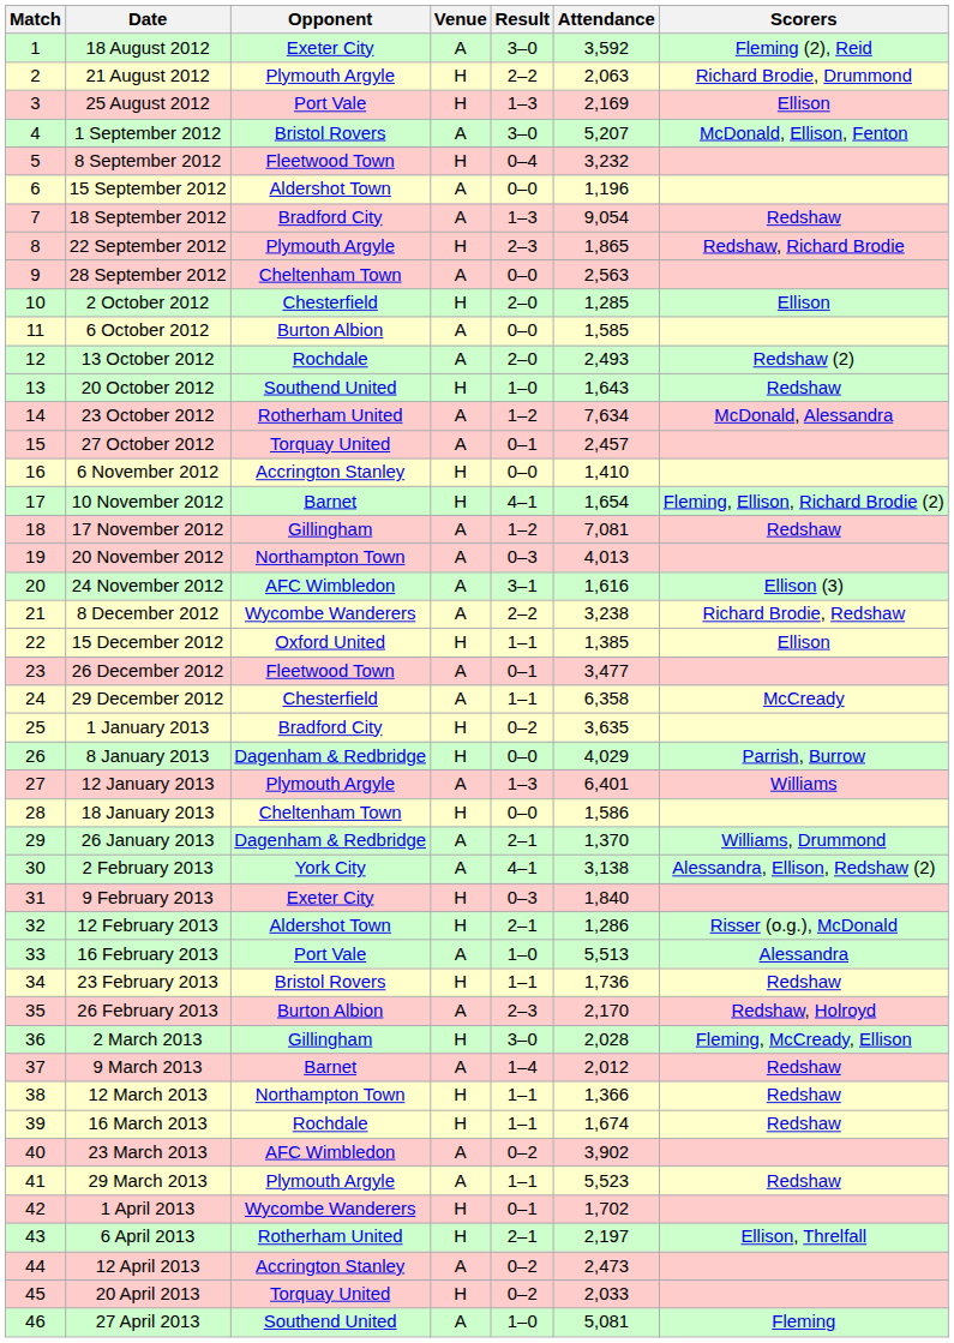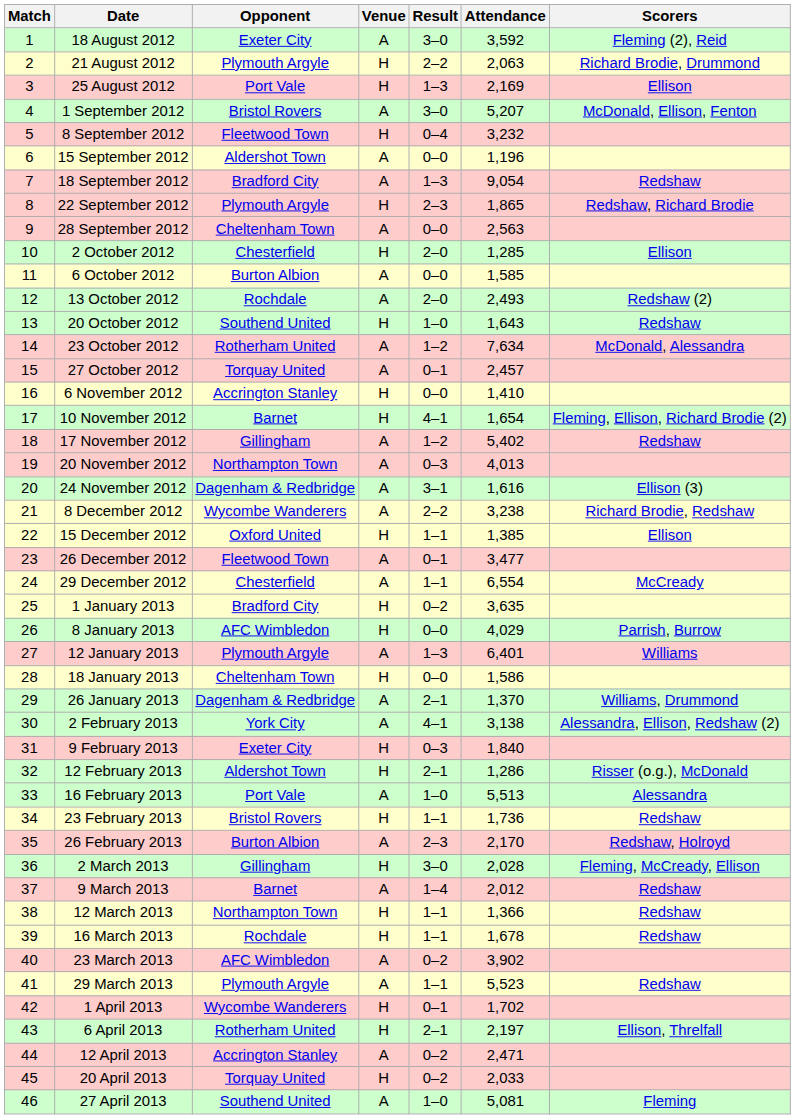 <table class="wikitable " style="font-size:100%; text-align:center">
 <tr>
 <th>Match</th>
 <th>Date</th>
 <th>Opponent</th>
 <th>Venue</th>
 <th>Result</th>
 <th>Attendance</th>
 <th>Scorers</th>
 </tr>
 <tr style="background: #CCFFCC;">
 <td>1</td>
 <td>18 August 2012</td>
 <td><a href='#'>Exeter City</a></td>
 <td>A</td>
 <td>3–0</td>
 <td>3,592</td>
 <td><a href='#'>Fleming</a> (2), <a href='#'>Reid</a></td>
 </tr>
 <tr style="background: #FFFFCC;">
 <td>2</td>
 <td>21 August 2012</td>
 <td><a href='#'>Plymouth Argyle</a></td>
 <td>H</td>
 <td>2–2</td>
 <td>2,063</td>
 <td><a href='#'>Richard Brodie</a>, <a href='#'>Drummond</a></td>
 </tr>
 <tr style="background: #FFCCCC;">
 <td>3</td>
 <td>25 August 2012</td>
 <td><a href='#'>Port Vale</a></td>
 <td>H</td>
 <td>1–3</td>
 <td>2,169</td>
 <td><a href='#'>Ellison</a></td>
 </tr>
 <tr style="background: #CCFFCC;">
 <td>4</td>
 <td>1 September 2012</td>
 <td><a href='#'>Bristol Rovers</a></td>
 <td>A</td>
 <td>3–0</td>
 <td>5,207</td>
 <td><a href='#'>McDonald</a>, <a href='#'>Ellison</a>, <a href='#'>Fenton</a></td>
 </tr>
 <tr style="background: #FFCCCC;">
 <td>5</td>
 <td>8 September 2012</td>
 <td><a href='#'>Fleetwood Town</a></td>
 <td>H</td>
 <td>0–4</td>
 <td>3,232</td>
 <td></td>
 </tr>
 <tr style="background: #FFFFCC;">
 <td>6</td>
 <td>15 September 2012</td>
 <td><a href='#'>Aldershot Town</a></td>
 <td>A</td>
 <td>0–0</td>
 <td>1,196</td>
 <td></td>
 </tr>
 <tr style="background: #FFCCCC;">
 <td>7</td>
 <td>18 September 2012</td>
 <td><a href='#'>Bradford City</a></td>
 <td>A</td>
 <td>1–3</td>
 <td>9,054</td>
 <td><a href='#'>Redshaw</a></td>
 </tr>
 <tr style="background: #FFCCCC;">
 <td>8</td>
 <td>22 September 2012</td>
 <td><a href='#'>Plymouth Argyle</a></td>
 <td>H</td>
 <td>2–3</td>
 <td>1,865</td>
 <td><a href='#'>Redshaw</a>, <a href='#'>Richard Brodie</a></td>
 </tr>
 <tr style="background: #FFCCCC;">
 <td>9</td>
 <td>28 September 2012</td>
 <td><a href='#'>Cheltenham Town</a></td>
 <td>A</td>
 <td>0–0</td>
 <td>2,563</td>
 <td></td>
 </tr>
 <tr style="background: #CCFFCC;">
 <td>10</td>
 <td>2 October 2012</td>
 <td><a href='#'>Chesterfield</a></td>
 <td>H</td>
 <td>2–0</td>
 <td>1,285</td>
 <td><a href='#'>Ellison</a></td>
 </tr>
 <tr style="background: #FFFFCC;">
 <td>11</td>
 <td>6 October 2012</td>
 <td><a href='#'>Burton Albion</a></td>
 <td>A</td>
 <td>0–0</td>
 <td>1,585</td>
 <td></td>
 </tr>
 <tr style="background: #CCFFCC;">
 <td>12</td>
 <td>13 October 2012</td>
 <td><a href='#'>Rochdale</a></td>
 <td>A</td>
 <td>2–0</td>
 <td>2,493</td>
 <td><a href='#'>Redshaw</a> (2)</td>
 </tr>
 <tr style="background: #CCFFCC;">
 <td>13</td>
 <td>20 October 2012</td>
 <td><a href='#'>Southend United</a></td>
 <td>H</td>
 <td>1–0</td>
 <td>1,643</td>
 <td><a href='#'>Redshaw</a></td>
 </tr>
 <tr style="background: #FFCCCC;">
 <td>14</td>
 <td>23 October 2012</td>
 <td><a href='#'>Rotherham United</a></td>
 <td>A</td>
 <td>1–2</td>
 <td>7,634</td>
 <td><a href='#'>McDonald</a>, <a href='#'>Alessandra</a></td>
 </tr>
 <tr style="background: #FFCCCC;">
 <td>15</td>
 <td>27 October 2012</td>
 <td><a href='#'>Torquay United</a></td>
 <td>A</td>
 <td>0–1</td>
 <td>2,457</td>
 <td></td>
 </tr>
 <tr style="background: #FFFFCC;">
 <td>16</td>
 <td>6 November 2012</td>
 <td><a href='#'>Accrington Stanley</a></td>
 <td>H</td>
 <td>0–0</td>
 <td>1,410</td>
 <td></td>
 </tr>
 <tr style="background: #CCFFCC;">
 <td>17</td>
 <td>10 November 2012</td>
 <td><a href='#'>Barnet</a></td>
 <td>H</td>
 <td>4–1</td>
 <td>1,654</td>
 <td><a href='#'>Fleming</a>, <a href='#'>Ellison</a>, <a href='#'>Richard Brodie</a> (2)</td>
 </tr>
 <tr style="background: #FFCCCC;">
 <td>18</td>
 <td>17 November 2012</td>
 <td><a href='#'>Gillingham</a></td>
 <td>A</td>
 <td>1–2</td>
-<td>7,081</td>
+<td>5,402</td>
 <td><a href='#'>Redshaw</a></td>
 </tr>
 <tr style="background: #FFCCCC;">
 <td>19</td>
 <td>20 November 2012</td>
 <td><a href='#'>Northampton Town</a></td>
 <td>A</td>
 <td>0–3</td>
 <td>4,013</td>
 <td></td>
 </tr>
 <tr style="background: #CCFFCC;">
 <td>20</td>
 <td>24 November 2012</td>
-<td><a href='#'>AFC Wimbledon</a></td>
+<td><a href='#'>Dagenham & Redbridge</a></td>
 <td>A</td>
 <td>3–1</td>
 <td>1,616</td>
 <td><a href='#'>Ellison</a> (3)</td>
 </tr>
 <tr style="background: #FFFFCC;">
 <td>21</td>
 <td>8 December 2012</td>
 <td><a href='#'>Wycombe Wanderers</a></td>
 <td>A</td>
 <td>2–2</td>
 <td>3,238</td>
 <td><a href='#'>Richard Brodie</a>, <a href='#'>Redshaw</a></td>
 </tr>
 <tr style="background: #FFFFCC;">
 <td>22</td>
 <td>15 December 2012</td>
 <td><a href='#'>Oxford United</a></td>
 <td>H</td>
 <td>1–1</td>
 <td>1,385</td>
 <td><a href='#'>Ellison</a></td>
 </tr>
 <tr style="background: #FFCCCC;">
 <td>23</td>
 <td>26 December 2012</td>
 <td><a href='#'>Fleetwood Town</a></td>
 <td>A</td>
 <td>0–1</td>
 <td>3,477</td>
 <td></td>
 </tr>
 <tr style="background: #FFFFCC;">
 <td>24</td>
 <td>29 December 2012</td>
 <td><a href='#'>Chesterfield</a></td>
 <td>A</td>
 <td>1–1</td>
-<td>6,358</td>
+<td>6,554</td>
 <td><a href='#'>McCready</a></td>
 </tr>
 <tr style="background: #FFFFCC;">
 <td>25</td>
 <td>1 January 2013</td>
 <td><a href='#'>Bradford City</a></td>
 <td>H</td>
 <td>0–2</td>
 <td>3,635</td>
 <td></td>
 </tr>
 <tr style="background: #CCFFCC;">
 <td>26</td>
 <td>8 January 2013</td>
-<td><a href='#'>Dagenham & Redbridge</a></td>
+<td><a href='#'>AFC Wimbledon</a></td>
 <td>H</td>
 <td>0–0</td>
 <td>4,029</td>
 <td><a href='#'>Parrish</a>, <a href='#'>Burrow</a></td>
 </tr>
 <tr style="background: #FFCCCC;">
 <td>27</td>
 <td>12 January 2013</td>
 <td><a href='#'>Plymouth Argyle</a></td>
 <td>A</td>
 <td>1–3</td>
 <td>6,401</td>
 <td><a href='#'>Williams</a></td>
 </tr>
 <tr style="background: #FFFFCC;">
 <td>28</td>
 <td>18 January 2013</td>
 <td><a href='#'>Cheltenham Town</a></td>
 <td>H</td>
 <td>0–0</td>
 <td>1,586</td>
 <td></td>
 </tr>
 <tr style="background: #CCFFCC;">
 <td>29</td>
 <td>26 January 2013</td>
 <td><a href='#'>Dagenham & Redbridge</a></td>
 <td>A</td>
 <td>2–1</td>
 <td>1,370</td>
 <td><a href='#'>Williams</a>, <a href='#'>Drummond</a></td>
 </tr>
 <tr style="background: #CCFFCC;">
 <td>30</td>
 <td>2 February 2013</td>
 <td><a href='#'>York City</a></td>
 <td>A</td>
 <td>4–1</td>
 <td>3,138</td>
 <td><a href='#'>Alessandra</a>, <a href='#'>Ellison</a>, <a href='#'>Redshaw</a> (2)</td>
 </tr>
 <tr style="background: #FFCCCC;">
 <td>31</td>
 <td>9 February 2013</td>
 <td><a href='#'>Exeter City</a></td>
 <td>H</td>
 <td>0–3</td>
 <td>1,840</td>
 <td></td>
 </tr>
 <tr style="background: #CCFFCC;">
 <td>32</td>
 <td>12 February 2013</td>
 <td><a href='#'>Aldershot Town</a></td>
 <td>H</td>
 <td>2–1</td>
 <td>1,286</td>
 <td><a href='#'>Risser</a> (o.g.), <a href='#'>McDonald</a></td>
 </tr>
 <tr style="background: #CCFFCC;">
 <td>33</td>
 <td>16 February 2013</td>
 <td><a href='#'>Port Vale</a></td>
 <td>A</td>
 <td>1–0</td>
 <td>5,513</td>
 <td><a href='#'>Alessandra</a></td>
 </tr>
 <tr style="background: #FFFFCC;">
 <td>34</td>
 <td>23 February 2013</td>
 <td><a href='#'>Bristol Rovers</a></td>
 <td>H</td>
 <td>1–1</td>
 <td>1,736</td>
 <td><a href='#'>Redshaw</a></td>
 </tr>
 <tr style="background: #FFCCCC;">
 <td>35</td>
 <td>26 February 2013</td>
 <td><a href='#'>Burton Albion</a></td>
 <td>A</td>
 <td>2–3</td>
 <td>2,170</td>
 <td><a href='#'>Redshaw</a>, <a href='#'>Holroyd</a></td>
 </tr>
 <tr style="background: #CCFFCC;">
 <td>36</td>
 <td>2 March 2013</td>
 <td><a href='#'>Gillingham</a></td>
 <td>H</td>
 <td>3–0</td>
 <td>2,028</td>
 <td><a href='#'>Fleming</a>, <a href='#'>McCready</a>, <a href='#'>Ellison</a></td>
 </tr>
 <tr style="background: #FFCCCC;">
 <td>37</td>
 <td>9 March 2013</td>
 <td><a href='#'>Barnet</a></td>
 <td>A</td>
 <td>1–4</td>
 <td>2,012</td>
 <td><a href='#'>Redshaw</a></td>
 </tr>
 <tr style="background: #FFFFCC;">
 <td>38</td>
 <td>12 March 2013</td>
 <td><a href='#'>Northampton Town</a></td>
 <td>H</td>
 <td>1–1</td>
 <td>1,366</td>
 <td><a href='#'>Redshaw</a></td>
 </tr>
 <tr style="background: #FFFFCC;">
 <td>39</td>
 <td>16 March 2013</td>
 <td><a href='#'>Rochdale</a></td>
 <td>H</td>
 <td>1–1</td>
-<td>1,674</td>
+<td>1,678</td>
 <td><a href='#'>Redshaw</a></td>
 </tr>
 <tr style="background: #FFCCCC;">
 <td>40</td>
 <td>23 March 2013</td>
 <td><a href='#'>AFC Wimbledon</a></td>
 <td>A</td>
 <td>0–2</td>
 <td>3,902</td>
 <td></td>
 </tr>
 <tr style="background: #FFFFCC;">
 <td>41</td>
 <td>29 March 2013</td>
 <td><a href='#'>Plymouth Argyle</a></td>
 <td>A</td>
 <td>1–1</td>
 <td>5,523</td>
 <td><a href='#'>Redshaw</a></td>
 </tr>
 <tr style="background: #FFCCCC;">
 <td>42</td>
 <td>1 April 2013</td>
 <td><a href='#'>Wycombe Wanderers</a></td>
 <td>H</td>
 <td>0–1</td>
 <td>1,702</td>
 <td></td>
 </tr>
 <tr style="background: #CCFFCC;">
 <td>43</td>
 <td>6 April 2013</td>
 <td><a href='#'>Rotherham United</a></td>
 <td>H</td>
 <td>2–1</td>
 <td>2,197</td>
 <td><a href='#'>Ellison</a>, <a href='#'>Threlfall</a></td>
 </tr>
 <tr style="background: #FFCCCC;">
 <td>44</td>
 <td>12 April 2013</td>
 <td><a href='#'>Accrington Stanley</a></td>
 <td>A</td>
 <td>0–2</td>
-<td>2,473</td>
+<td>2,471</td>
 <td></td>
 </tr>
 <tr style="background: #FFCCCC;">
 <td>45</td>
 <td>20 April 2013</td>
 <td><a href='#'>Torquay United</a></td>
 <td>H</td>
 <td>0–2</td>
 <td>2,033</td>
 <td></td>
 </tr>
 <tr style="background: #CCFFCC;">
 <td>46</td>
 <td>27 April 2013</td>
 <td><a href='#'>Southend United</a></td>
 <td>A</td>
 <td>1–0</td>
 <td>5,081</td>
 <td><a href='#'>Fleming</a></td>
 </tr>
 </table>
